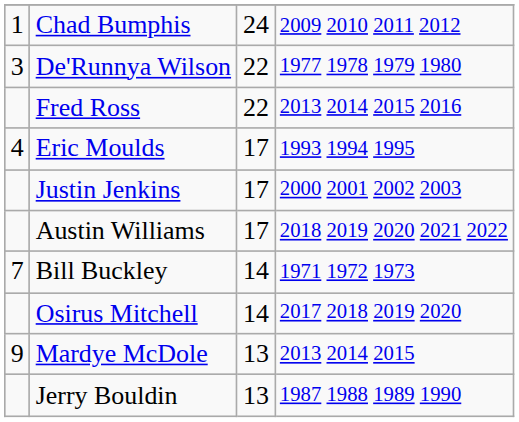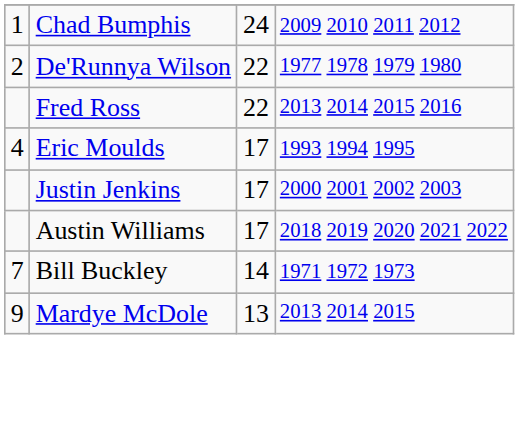 <table class="wikitable">
 <tr>
 </tr>
 <tr>
 <td>1</td>
 <td><a href='#'>Chad Bumphis</a></td>
 <td>24</td>
 <td style="font-size:80%;"><a href='#'>2009</a> <a href='#'>2010</a> <a href='#'>2011</a> <a href='#'>2012</a></td>
 </tr>
 <tr>
-<td>3</td>
+<td>2</td>
 <td><a href='#'>De'Runnya Wilson</a></td>
 <td>22</td>
 <td style="font-size:80%;"><a href='#'>1977</a> <a href='#'>1978</a> <a href='#'>1979</a> <a href='#'>1980</a></td>
 </tr>
 <tr>
 <td></td>
 <td><a href='#'>Fred Ross</a></td>
 <td>22</td>
 <td style="font-size:80%;"><a href='#'>2013</a> <a href='#'>2014</a> <a href='#'>2015</a> <a href='#'>2016</a></td>
 </tr>
 <tr>
 <td>4</td>
 <td><a href='#'>Eric Moulds</a></td>
 <td>17</td>
 <td style="font-size:80%;"><a href='#'>1993</a> <a href='#'>1994</a> <a href='#'>1995</a></td>
 </tr>
 <tr>
 <td></td>
 <td><a href='#'>Justin Jenkins</a></td>
 <td>17</td>
 <td style="font-size:80%;"><a href='#'>2000</a> <a href='#'>2001</a> <a href='#'>2002</a> <a href='#'>2003</a></td>
 </tr>
 <tr>
 <td></td>
 <td>Austin Williams</td>
 <td>17</td>
 <td style="font-size:80%;"><a href='#'>2018</a> <a href='#'>2019</a> <a href='#'>2020</a> <a href='#'>2021</a> <a href='#'>2022</a></td>
 </tr>
 <tr>
 <td>7</td>
 <td>Bill Buckley</td>
 <td>14</td>
 <td style="font-size:80%;"><a href='#'>1971</a> <a href='#'>1972</a> <a href='#'>1973</a></td>
 </tr>
 <tr>
-<td></td>
-<td><a href='#'>Osirus Mitchell</a></td>
-<td>14</td>
-<td style="font-size:80%;"><a href='#'>2017</a> <a href='#'>2018</a> <a href='#'>2019</a> <a href='#'>2020</a></td>
-</tr>
-<tr>
 <td>9</td>
 <td><a href='#'>Mardye McDole</a></td>
 <td>13</td>
 <td style="font-size:80%;"><a href='#'>2013</a> <a href='#'>2014</a> <a href='#'>2015</a></td>
 </tr>
-<tr>
-<td></td>
-<td>Jerry Bouldin</td>
-<td>13</td>
-<td style="font-size:80%;"><a href='#'>1987</a> <a href='#'>1988</a> <a href='#'>1989</a> <a href='#'>1990</a></td>
-</tr>
 </table>
